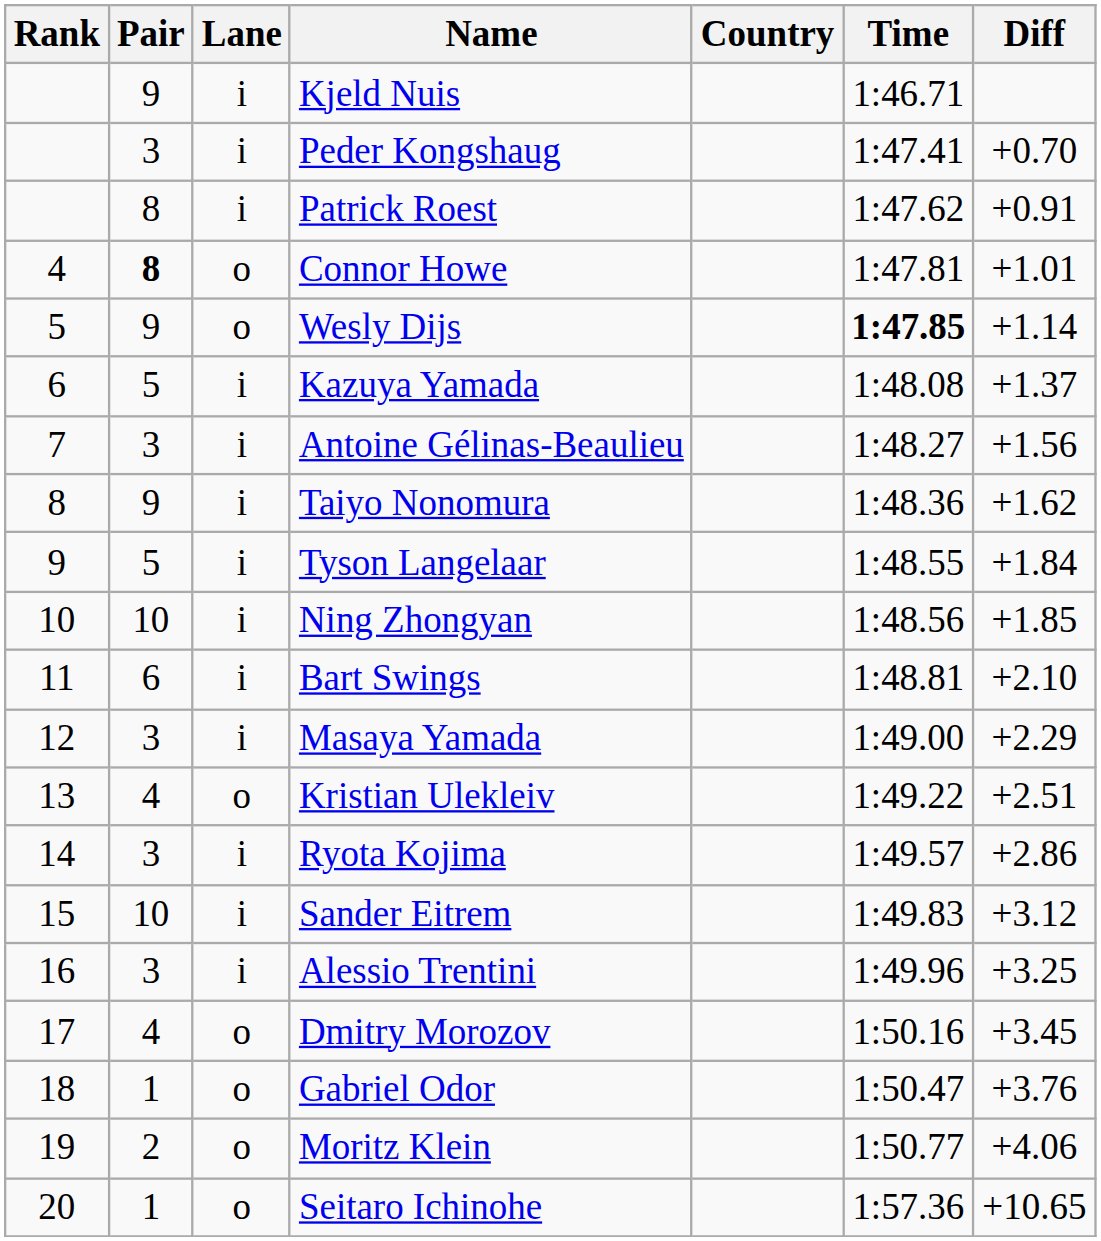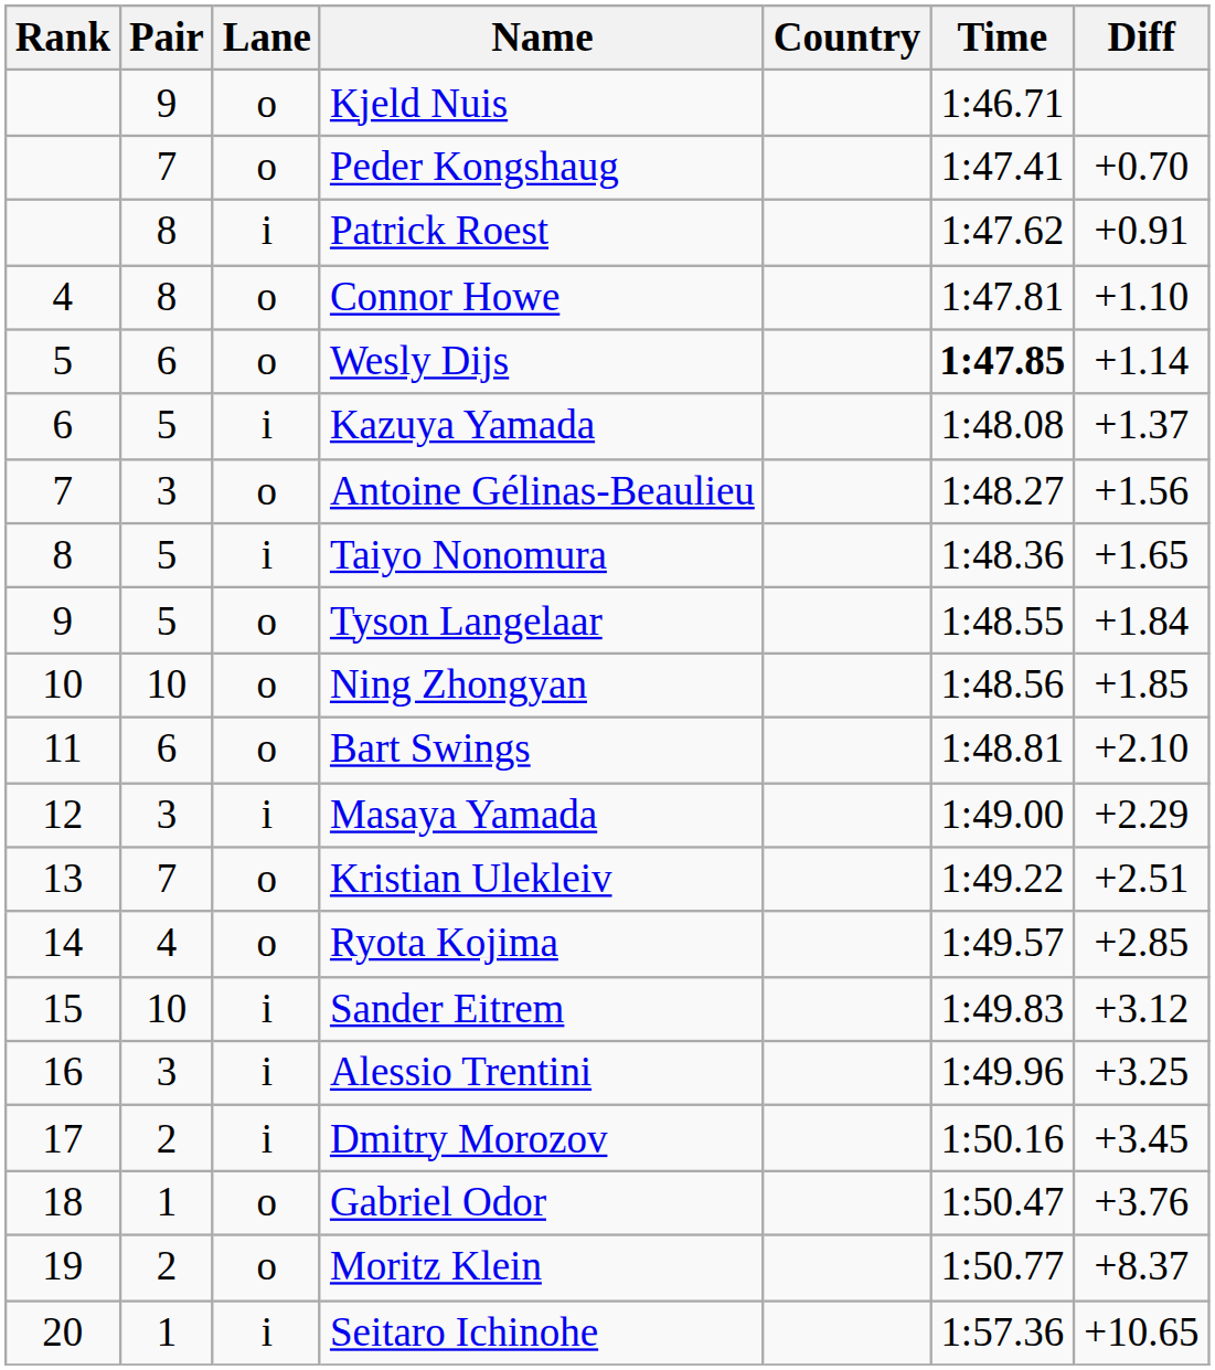 <table class="wikitable sortable" style="text-align:center">
 <tr>
 <th>Rank</th>
 <th>Pair</th>
 <th>Lane</th>
 <th>Name</th>
 <th>Country</th>
 <th>Time</th>
 <th>Diff</th>
 </tr>
 <tr>
 <td></td>
 <td>9</td>
-<td>i</td>
+<td>o</td>
 <td align=left><a href='#'>Kjeld Nuis</a></td>
 <td align=left></td>
 <td>1:46.71</td>
 </tr>
 <tr>
 <td></td>
-<td>3</td>
-<td>i</td>
+<td>7</td>
+<td>o</td>
 <td align=left><a href='#'>Peder Kongshaug</a></td>
 <td align=left></td>
 <td>1:47.41</td>
 <td>+0.70</td>
 </tr>
 <tr>
 <td></td>
 <td>8</td>
 <td>i</td>
 <td align=left><a href='#'>Patrick Roest</a></td>
 <td align=left></td>
 <td>1:47.62</td>
 <td>+0.91</td>
 </tr>
 <tr>
 <td>4</td>
-<td><strong>8</strong></td>
+<td>8</td>
 <td>o</td>
 <td align=left><a href='#'>Connor Howe</a></td>
 <td align=left></td>
 <td>1:47.81</td>
-<td>+1.01</td>
+<td>+1.10</td>
 </tr>
 <tr>
 <td>5</td>
-<td>9</td>
+<td>6</td>
 <td>o</td>
 <td align=left><a href='#'>Wesly Dijs</a></td>
 <td align=left></td>
 <td><strong>1:47.85</strong></td>
 <td>+1.14</td>
 </tr>
 <tr>
 <td>6</td>
 <td>5</td>
 <td>i</td>
 <td align=left><a href='#'>Kazuya Yamada</a></td>
 <td align=left></td>
 <td>1:48.08</td>
 <td>+1.37</td>
 </tr>
 <tr>
 <td>7</td>
 <td>3</td>
-<td>i</td>
+<td>o</td>
 <td align=left><a href='#'>Antoine Gélinas-Beaulieu</a></td>
 <td align=left></td>
 <td>1:48.27</td>
 <td>+1.56</td>
 </tr>
 <tr>
 <td>8</td>
-<td>9</td>
+<td>5</td>
 <td>i</td>
 <td align=left><a href='#'>Taiyo Nonomura</a></td>
 <td align=left></td>
 <td>1:48.36</td>
-<td>+1.62</td>
+<td>+1.65</td>
 </tr>
 <tr>
 <td>9</td>
 <td>5</td>
-<td>i</td>
+<td>o</td>
 <td align=left><a href='#'>Tyson Langelaar</a></td>
 <td align=left></td>
 <td>1:48.55</td>
 <td>+1.84</td>
 </tr>
 <tr>
 <td>10</td>
 <td>10</td>
-<td>i</td>
+<td>o</td>
 <td align=left><a href='#'>Ning Zhongyan</a></td>
 <td align=left></td>
 <td>1:48.56</td>
 <td>+1.85</td>
 </tr>
 <tr>
 <td>11</td>
 <td>6</td>
-<td>i</td>
+<td>o</td>
 <td align=left><a href='#'>Bart Swings</a></td>
 <td align=left></td>
 <td>1:48.81</td>
 <td>+2.10</td>
 </tr>
 <tr>
 <td>12</td>
 <td>3</td>
 <td>i</td>
 <td align=left><a href='#'>Masaya Yamada</a></td>
 <td align=left></td>
 <td>1:49.00</td>
 <td>+2.29</td>
 </tr>
 <tr>
 <td>13</td>
-<td>4</td>
+<td>7</td>
 <td>o</td>
 <td align=left><a href='#'>Kristian Ulekleiv</a></td>
 <td align=left></td>
 <td>1:49.22</td>
 <td>+2.51</td>
 </tr>
 <tr>
 <td>14</td>
-<td>3</td>
-<td>i</td>
+<td>4</td>
+<td>o</td>
 <td align=left><a href='#'>Ryota Kojima</a></td>
 <td align=left></td>
 <td>1:49.57</td>
-<td>+2.86</td>
+<td>+2.85</td>
 </tr>
 <tr>
 <td>15</td>
 <td>10</td>
 <td>i</td>
 <td align=left><a href='#'>Sander Eitrem</a></td>
 <td align=left></td>
 <td>1:49.83</td>
 <td>+3.12</td>
 </tr>
 <tr>
 <td>16</td>
 <td>3</td>
 <td>i</td>
 <td align=left><a href='#'>Alessio Trentini</a></td>
 <td align=left></td>
 <td>1:49.96</td>
 <td>+3.25</td>
 </tr>
 <tr>
 <td>17</td>
-<td>4</td>
-<td>o</td>
+<td>2</td>
+<td>i</td>
 <td align=left><a href='#'>Dmitry Morozov</a></td>
 <td align=left></td>
 <td>1:50.16</td>
 <td>+3.45</td>
 </tr>
 <tr>
 <td>18</td>
 <td>1</td>
 <td>o</td>
 <td align=left><a href='#'>Gabriel Odor</a></td>
 <td align=left></td>
 <td>1:50.47</td>
 <td>+3.76</td>
 </tr>
 <tr>
 <td>19</td>
 <td>2</td>
 <td>o</td>
 <td align=left><a href='#'>Moritz Klein</a></td>
 <td align=left></td>
 <td>1:50.77</td>
-<td>+4.06</td>
+<td>+8.37</td>
 </tr>
 <tr>
 <td>20</td>
 <td>1</td>
-<td>o</td>
+<td>i</td>
 <td align=left><a href='#'>Seitaro Ichinohe</a></td>
 <td align=left></td>
 <td>1:57.36</td>
 <td>+10.65</td>
 </tr>
 </table>
